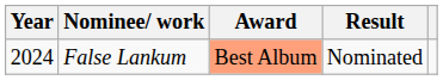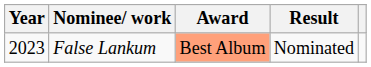 <table class="wikitable">
 <tr>
 <th>Year</th>
 <th>Nominee/ work</th>
 <th>Award</th>
 <th>Result</th>
 <th></th>
 </tr>
 <tr>
-<td>2024</td>
+<td>2023</td>
 <td><em>False Lankum</em></td>
 <td style="background: lightsalmon;">Best Album</td>
 <td>Nominated</td>
 <td></td>
 </tr>
 </table>
